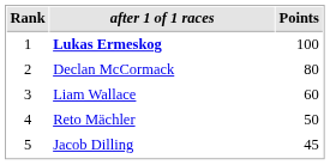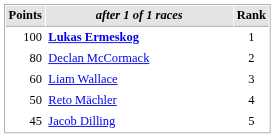 <table cellspacing="1" cellpadding="3" style="border:1px solid #aaa; font-size:86%;">
 <tr style="background:#e4e4e4;">
+<th style="border-bottom:1px solid #aaa; width:20px;">Points</th>
+<th style="border-bottom:1px solid #aaa; width:200px; white-space:nowrap;"><em>after 1 of 1 races</em></th>
 <th style="border-bottom:1px solid #aaa; width:10px;">Rank</th>
-<th style="border-bottom:1px solid #aaa; width:200px; white-space:nowrap;"><em>after 1 of 1 races</em></th>
-<th style="border-bottom:1px solid #aaa; width:20px;">Points</th>
 </tr>
 <tr>
+<td align="right">100</td>
+<td> <strong><a href='#'>Lukas Ermeskog</a></strong></td>
 <td style="text-align:center;">1</td>
-<td> <strong><a href='#'>Lukas Ermeskog</a></strong></td>
-<td align="right">100</td>
 </tr>
 <tr>
+<td align="right">80</td>
+<td> <a href='#'>Declan McCormack</a></td>
 <td style="text-align:center;">2</td>
-<td> <a href='#'>Declan McCormack</a></td>
-<td align="right">80</td>
 </tr>
 <tr>
+<td align="right">60</td>
+<td> <a href='#'>Liam Wallace</a></td>
 <td style="text-align:center;">3</td>
-<td> <a href='#'>Liam Wallace</a></td>
-<td align="right">60</td>
 </tr>
 <tr>
+<td align="right">50</td>
+<td> <a href='#'>Reto Mächler</a></td>
 <td style="text-align:center;">4</td>
-<td> <a href='#'>Reto Mächler</a></td>
-<td align="right">50</td>
 </tr>
 <tr>
+<td align="right">45</td>
+<td> <a href='#'>Jacob Dilling</a></td>
 <td style="text-align:center;">5</td>
-<td> <a href='#'>Jacob Dilling</a></td>
-<td align="right">45</td>
 </tr>
 </table>
